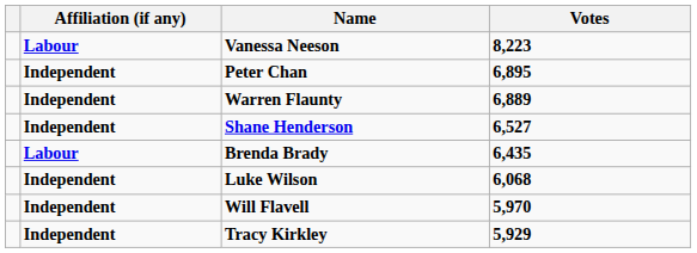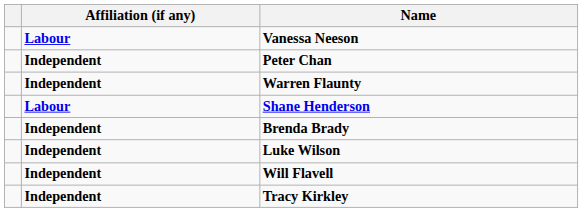 <table class="wikitable" style="width:51%;">
 <tr>
 <th style="width:1%;"></th>
 <th style="width:15%;">Affiliation (if any)</th>
 <th style="width:20%;">Name</th>
-<th style="width:15%;">Votes</th>
 </tr>
 <tr>
 <td bgcolor=></td>
 <td><strong><a href='#'>Labour</a> </strong></td>
 <td><strong>Vanessa Neeson</strong></td>
-<td><strong>8,223</strong></td>
 </tr>
 <tr>
 <td bgcolor=></td>
 <td><strong>Independent</strong></td>
 <td><strong>Peter Chan</strong></td>
-<td><strong>6,895</strong></td>
 </tr>
 <tr>
 <td bgcolor=></td>
 <td><strong>Independent</strong></td>
 <td><strong>Warren Flaunty</strong></td>
-<td><strong>6,889</strong></td>
+</tr>
+<tr>
+<td bgcolor=></td>
+<td><strong><a href='#'>Labour</a> </strong></td>
+<td><strong><a href='#'>Shane Henderson</a></strong></td>
 </tr>
 <tr>
 <td bgcolor=></td>
 <td><strong>Independent</strong></td>
-<td><strong><a href='#'>Shane Henderson</a></strong></td>
-<td><strong>6,527</strong></td>
-</tr>
-<tr>
-<td bgcolor=></td>
-<td><strong><a href='#'>Labour</a> </strong></td>
 <td><strong>Brenda Brady</strong></td>
-<td><strong>6,435</strong></td>
 </tr>
 <tr>
 <td bgcolor=></td>
 <td><strong>Independent</strong></td>
 <td><strong>Luke Wilson</strong></td>
-<td><strong>6,068</strong></td>
 </tr>
 <tr>
 <td bgcolor=></td>
 <td><strong>Independent</strong></td>
 <td><strong>Will Flavell</strong></td>
-<td><strong>5,970</strong></td>
 </tr>
 <tr>
 <td bgcolor=></td>
 <td><strong>Independent</strong></td>
 <td><strong>Tracy Kirkley</strong></td>
-<td><strong>5,929</strong></td>
 </tr>
 </table>
